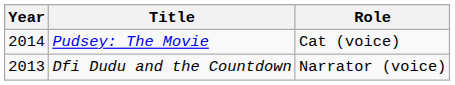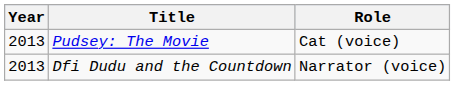 <table class="wikitable">
 <tr style="background:#b0c4de; text-align:center;">
 <th>Year</th>
 <th>Title</th>
 <th>Role</th>
 </tr>
 <tr>
-<td>2014</td>
+<td>2013</td>
 <td><em><a href='#'>Pudsey: The Movie</a></em></td>
 <td>Cat (voice)</td>
 </tr>
 <tr>
 <td>2013</td>
 <td><em>Dfi Dudu and the Countdown</em></td>
 <td>Narrator (voice)</td>
 </tr>
 </table>
